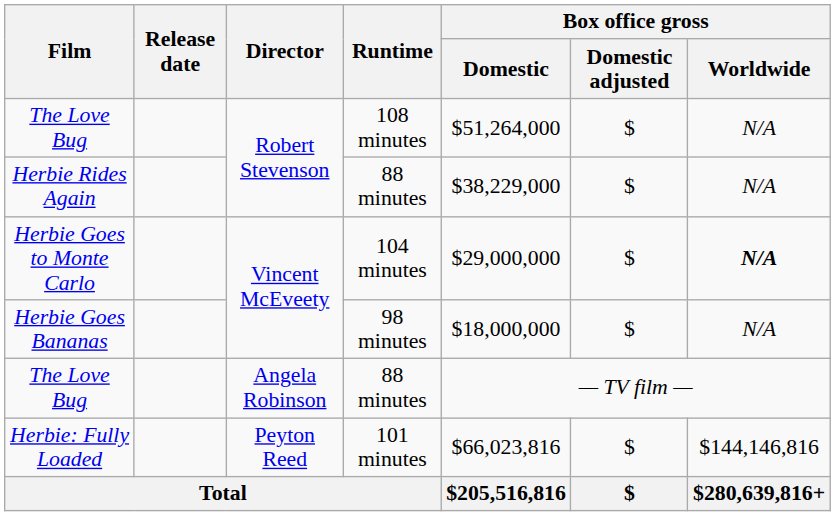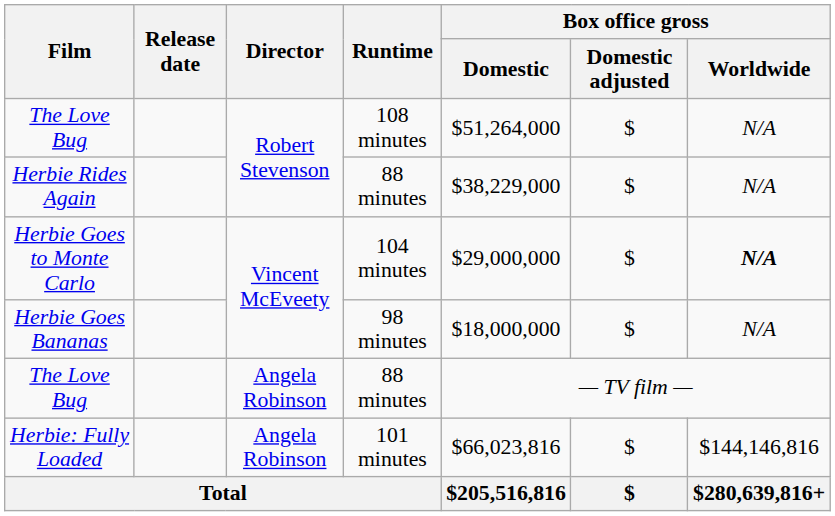 <table class="wikitable sortable" style="text-align:center">
 <tr>
 <th rowspan="2">Film</th>
 <th rowspan="2">Release date</th>
 <th rowspan="2">Director</th>
 <th rowspan="2">Runtime</th>
 <th colspan="3">Box office gross</th>
 </tr>
 <tr>
 <th>Domestic</th>
 <th>Domestic adjusted</th>
 <th>Worldwide</th>
 </tr>
 <tr>
 <td><em><a href='#'>The Love Bug</a></em></td>
 <td></td>
 <td rowspan="2"><a href='#'>Robert Stevenson</a></td>
 <td>108 minutes</td>
 <td>$51,264,000</td>
 <td>$</td>
 <td><em>N/A</em></td>
 </tr>
 <tr>
 <td><em><a href='#'>Herbie Rides Again</a></em></td>
 <td></td>
 <td>88 minutes</td>
 <td>$38,229,000</td>
 <td>$</td>
 <td><em>N/A</em></td>
 </tr>
 <tr>
 <td><em><a href='#'>Herbie Goes to Monte Carlo</a></em></td>
 <td></td>
 <td rowspan="2"><a href='#'>Vincent McEveety</a></td>
 <td>104 minutes</td>
 <td>$29,000,000</td>
 <td>$</td>
 <td><strong><em>N/A</em></strong></td>
 </tr>
 <tr>
 <td><em><a href='#'>Herbie Goes Bananas</a></em></td>
 <td></td>
 <td>98 minutes</td>
 <td>$18,000,000</td>
 <td>$</td>
 <td><em>N/A</em></td>
 </tr>
 <tr>
 <td><em><a href='#'>The Love Bug</a></em></td>
 <td></td>
 <td><a href='#'>Angela Robinson</a></td>
 <td>88 minutes</td>
 <td colspan="3"><em>— TV film —</em></td>
 </tr>
 <tr>
 <td><em><a href='#'>Herbie: Fully Loaded</a></em></td>
 <td></td>
-<td><a href='#'>Peyton Reed</a></td>
+<td><a href='#'>Angela Robinson</a></td>
 <td>101 minutes</td>
 <td>$66,023,816</td>
 <td>$</td>
 <td>$144,146,816</td>
 </tr>
 <tr>
 <th colspan="4">Total</th>
 <th>$205,516,816</th>
 <th>$</th>
 <th>$280,639,816+</th>
 </tr>
 </table>
